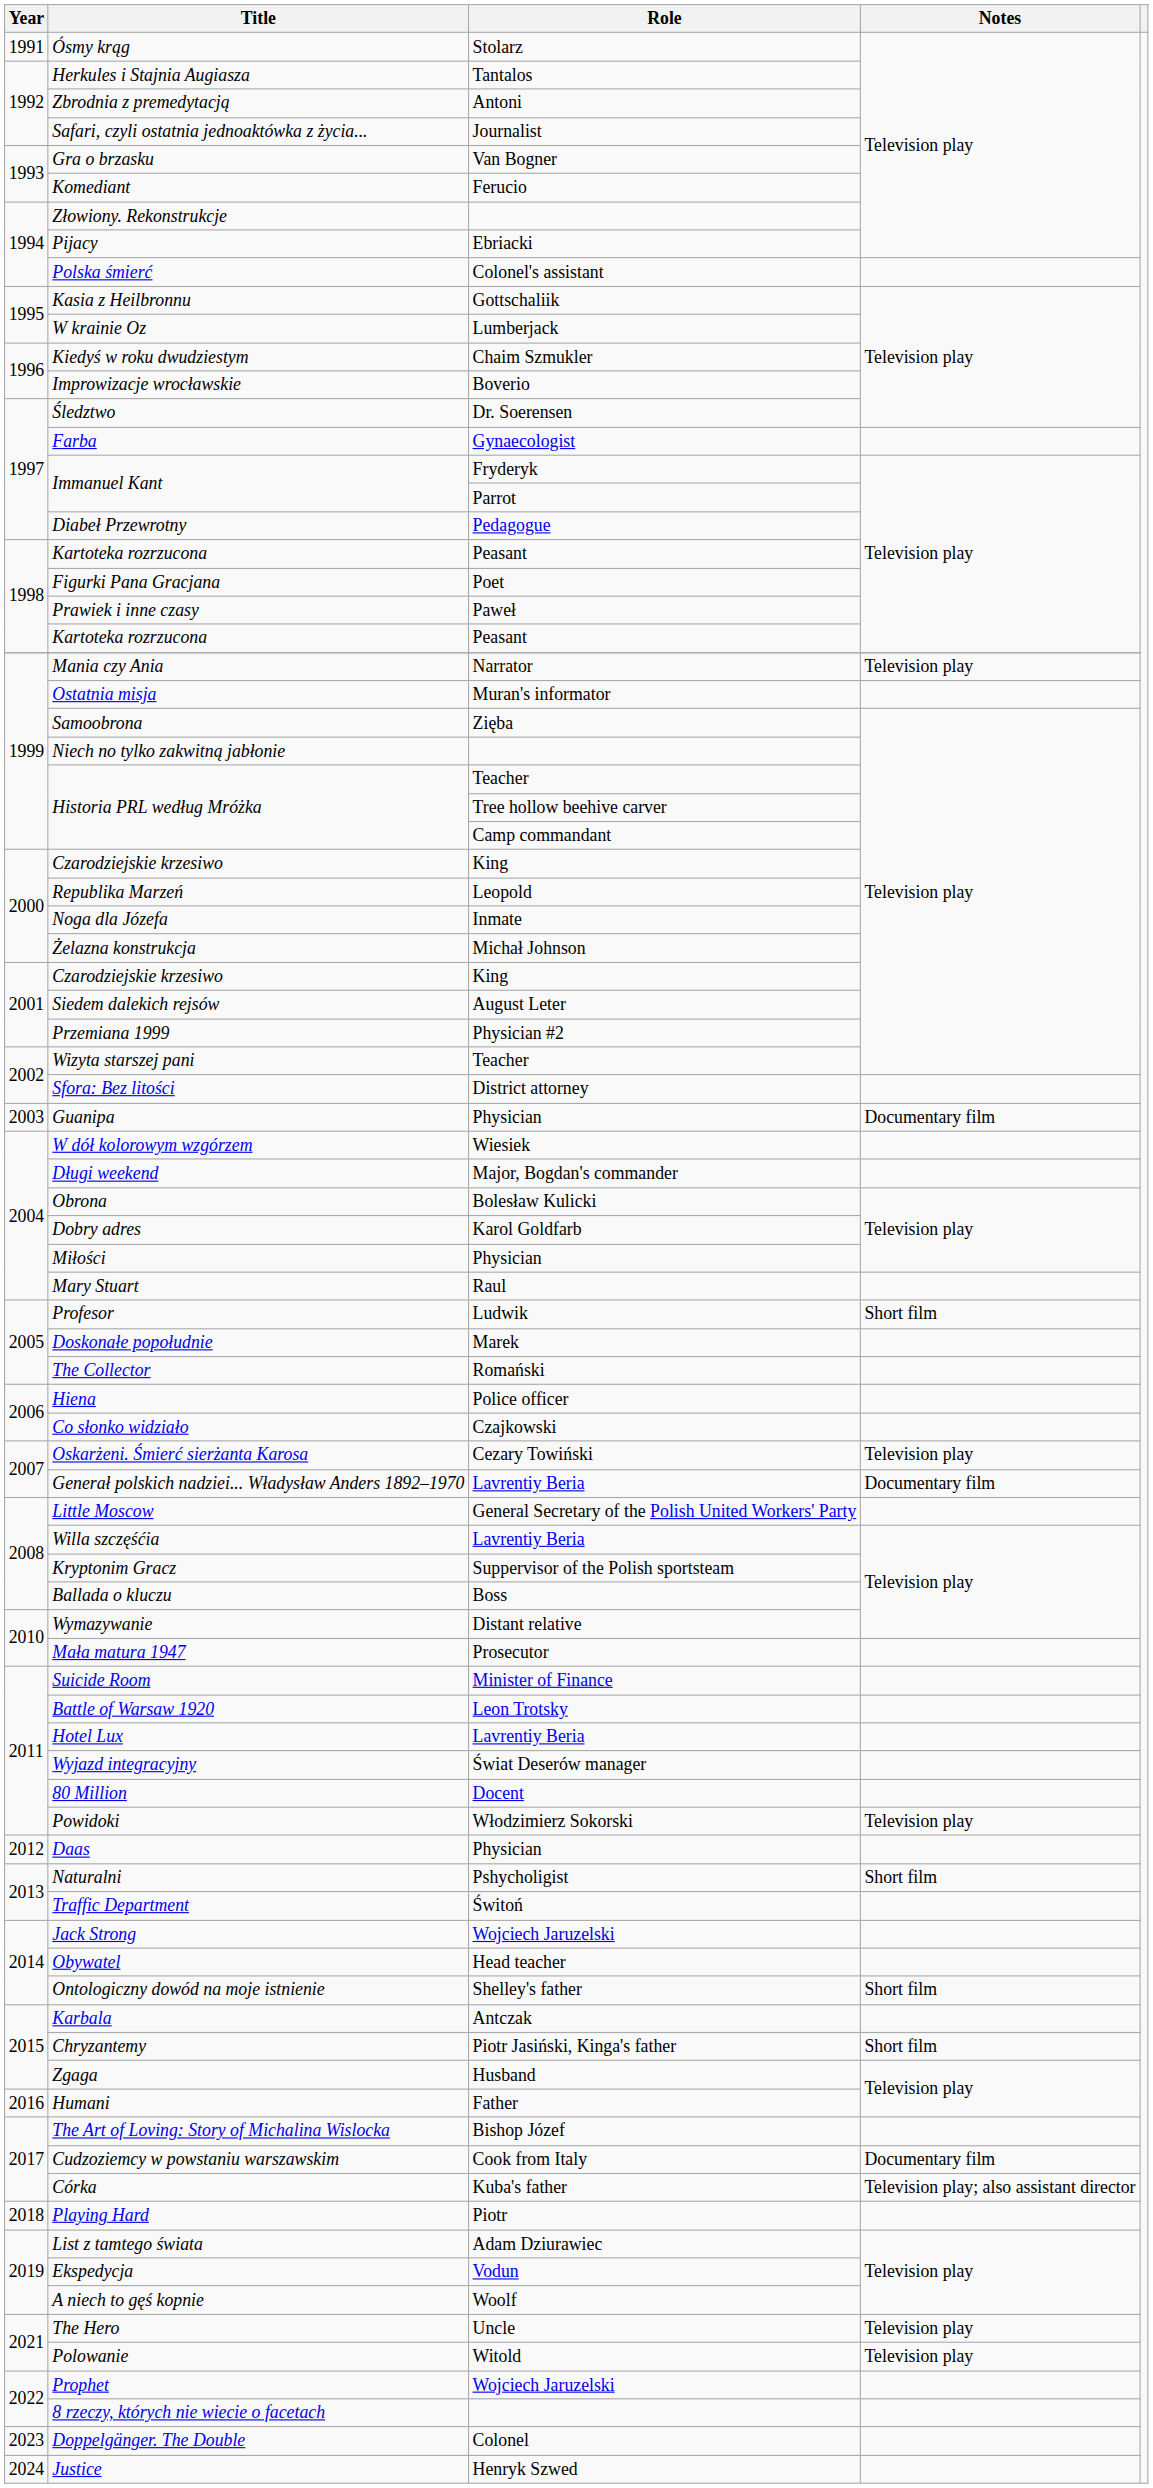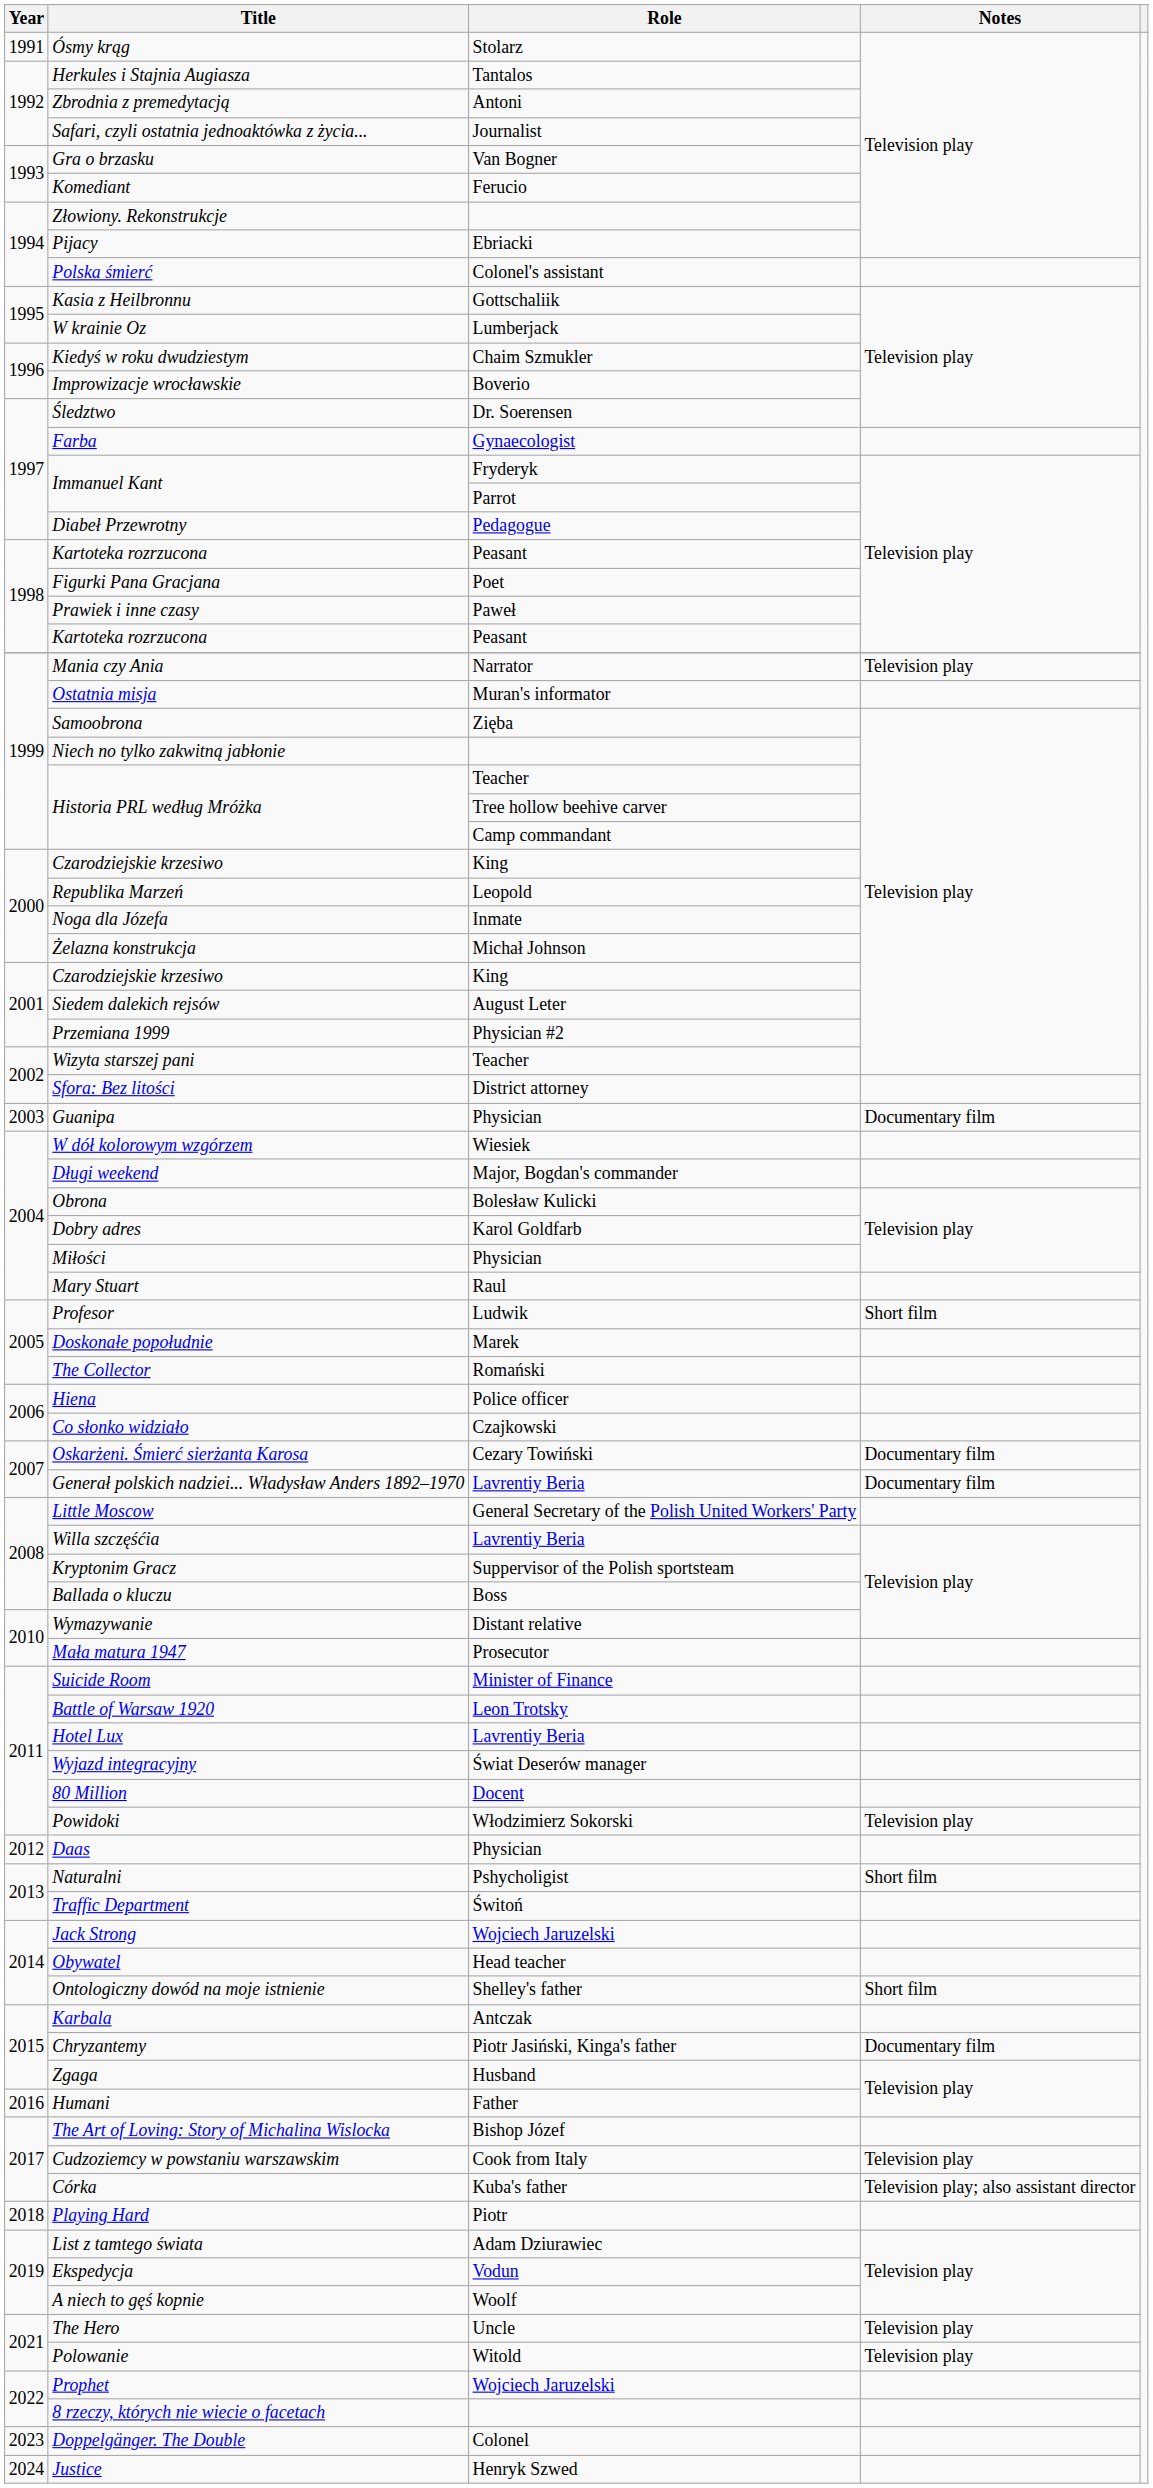 <table class="wikitable plainrowheaders sortable">
 <tr>
 <th scope="col">Year</th>
 <th scope="col">Title</th>
 <th scope="col">Role</th>
 <th scope="col" class="unsortable">Notes</th>
 <th scope="col" class="unsortable"></th>
 </tr>
 <tr>
 <td>1991</td>
 <td><em>Ósmy krąg</em></td>
 <td>Stolarz</td>
 <td rowspan=8>Television play</td>
 <td rowspan=150></td>
 </tr>
 <tr>
 <td rowspan=3>1992</td>
 <td><em>Herkules i Stajnia Augiasza</em></td>
 <td>Tantalos</td>
 </tr>
 <tr>
 <td><em>Zbrodnia z premedytacją</em></td>
 <td>Antoni</td>
 </tr>
 <tr>
 <td><em>Safari, czyli ostatnia jednoaktówka z życia...</em></td>
 <td>Journalist</td>
 </tr>
 <tr>
 <td rowspan=2>1993</td>
 <td><em>Gra o brzasku</em></td>
 <td>Van Bogner</td>
 </tr>
 <tr>
 <td><em>Komediant</em></td>
 <td>Ferucio</td>
 </tr>
 <tr>
 <td rowspan=3>1994</td>
 <td><em>Złowiony. Rekonstrukcje</em></td>
 </tr>
 <tr>
 <td><em>Pijacy</em></td>
 <td>Ebriacki</td>
 </tr>
 <tr>
 <td><em><a href='#'>Polska śmierć</a></em></td>
 <td>Colonel's assistant</td>
 </tr>
 <tr>
 <td rowspan=2>1995</td>
 <td><em>Kasia z Heilbronnu</em></td>
 <td>Gottschaliik</td>
 <td rowspan=5>Television play</td>
 </tr>
 <tr>
 <td><em>W krainie Oz</em></td>
 <td>Lumberjack</td>
 </tr>
 <tr>
 <td rowspan=2>1996</td>
 <td><em>Kiedyś w roku dwudziestym</em></td>
 <td>Chaim Szmukler</td>
 </tr>
 <tr>
 <td><em>Improwizacje wrocławskie</em></td>
 <td>Boverio</td>
 </tr>
 <tr>
 <td rowspan=5>1997</td>
 <td><em>Śledztwo</em></td>
 <td>Dr. Soerensen</td>
 </tr>
 <tr>
 <td><em><a href='#'>Farba</a></em></td>
 <td><a href='#'>Gynaecologist</a></td>
 </tr>
 <tr>
 <td rowspan=2><em>Immanuel Kant</em></td>
 <td>Fryderyk</td>
 <td rowspan=7>Television play</td>
 </tr>
 <tr>
 <td>Parrot</td>
 </tr>
 <tr>
 <td><em>Diabeł Przewrotny</em></td>
 <td><a href='#'>Pedagogue</a></td>
 </tr>
 <tr>
 <td rowspan=4>1998</td>
 <td><em>Kartoteka rozrzucona</em></td>
 <td>Peasant</td>
 </tr>
 <tr>
 <td><em>Figurki Pana Gracjana</em></td>
 <td>Poet</td>
 </tr>
 <tr>
 <td><em>Prawiek i inne czasy</em></td>
 <td>Paweł</td>
 </tr>
 <tr>
 <td><em>Kartoteka rozrzucona</em></td>
 <td>Peasant</td>
 </tr>
 <tr>
 </tr>
 <tr>
 <td rowspan=7>1999</td>
 <td><em>Mania czy Ania</em></td>
 <td>Narrator</td>
 <td>Television play</td>
 </tr>
 <tr>
 <td><em><a href='#'>Ostatnia misja</a></em></td>
 <td>Muran's informator</td>
 <td></td>
 </tr>
 <tr>
 <td><em>Samoobrona</em></td>
 <td>Zięba</td>
 <td rowspan=13>Television play</td>
 </tr>
 <tr>
 <td><em>Niech no tylko zakwitną jabłonie</em></td>
 <td></td>
 </tr>
 <tr>
 <td rowspan=3><em>Historia PRL według Mróżka</em></td>
 <td>Teacher</td>
 </tr>
 <tr>
 <td>Tree hollow beehive carver</td>
 </tr>
 <tr>
 <td>Camp commandant</td>
 </tr>
 <tr>
 <td rowspan=4>2000</td>
 <td><em>Czarodziejskie krzesiwo</em></td>
 <td>King</td>
 </tr>
 <tr>
 <td><em>Republika Marzeń</em></td>
 <td>Leopold</td>
 </tr>
 <tr>
 <td><em>Noga dla Józefa</em></td>
 <td>Inmate</td>
 </tr>
 <tr>
 <td><em>Żelazna konstrukcja</em></td>
 <td>Michał Johnson</td>
 </tr>
 <tr>
 <td rowspan=3>2001</td>
 <td><em>Czarodziejskie krzesiwo</em></td>
 <td>King</td>
 </tr>
 <tr>
 <td><em>Siedem dalekich rejsów</em></td>
 <td>August Leter</td>
 </tr>
 <tr>
 <td><em>Przemiana 1999</em></td>
 <td>Physician #2</td>
 </tr>
 <tr>
 <td rowspan=2>2002</td>
 <td><em>Wizyta starszej pani</em></td>
 <td>Teacher</td>
 </tr>
 <tr>
 <td><em><a href='#'>Sfora: Bez litości</a></em></td>
 <td>District attorney</td>
 <td></td>
 </tr>
 <tr>
 <td>2003</td>
 <td><em>Guanipa</em></td>
 <td>Physician</td>
 <td>Documentary film</td>
 </tr>
 <tr>
 <td rowspan=6>2004</td>
 <td><em><a href='#'>W dół kolorowym wzgórzem</a></em></td>
 <td>Wiesiek</td>
 <td></td>
 </tr>
 <tr>
 <td><em><a href='#'>Długi weekend</a></em></td>
 <td>Major, Bogdan's commander</td>
 <td></td>
 </tr>
 <tr>
 <td><em>Obrona</em></td>
 <td>Bolesław Kulicki</td>
 <td rowspan=3>Television play</td>
 </tr>
 <tr>
 <td><em>Dobry adres</em></td>
 <td>Karol Goldfarb</td>
 </tr>
 <tr>
 <td><em>Miłości</em></td>
 <td>Physician</td>
 </tr>
 <tr>
 <td><em>Mary Stuart</em></td>
 <td>Raul</td>
 </tr>
 <tr>
 <td rowspan=3>2005</td>
 <td><em>Profesor</em></td>
 <td>Ludwik</td>
 <td>Short film</td>
 </tr>
 <tr>
 <td><em><a href='#'>Doskonałe popołudnie</a></em></td>
 <td>Marek</td>
 <td></td>
 </tr>
 <tr>
 <td><em><a href='#'>The Collector</a></em></td>
 <td>Romański</td>
 <td></td>
 </tr>
 <tr>
 <td rowspan=2>2006</td>
 <td><em><a href='#'>Hiena</a></em></td>
 <td>Police officer</td>
 <td></td>
 </tr>
 <tr>
 <td><em><a href='#'>Co słonko widziało</a></em></td>
 <td>Czajkowski</td>
 <td></td>
 </tr>
 <tr>
 <td rowspan=2>2007</td>
 <td><em><a href='#'>Oskarżeni. Śmierć sierżanta Karosa</a></em></td>
 <td>Cezary Towiński</td>
-<td>Television play</td>
+<td>Documentary film</td>
 </tr>
 <tr>
 <td><em>Generał polskich nadziei... Władysław Anders 1892–1970</em></td>
 <td><a href='#'>Lavrentiy Beria</a></td>
 <td>Documentary film</td>
 </tr>
 <tr>
 <td rowspan=4>2008</td>
 <td><em><a href='#'>Little Moscow</a></em></td>
 <td>General Secretary of the <a href='#'>Polish United Workers' Party</a></td>
 <td></td>
 </tr>
 <tr>
 <td><em>Willa szczęśćia</em></td>
 <td><a href='#'>Lavrentiy Beria</a></td>
 <td rowspan=4>Television play</td>
 </tr>
 <tr>
 <td><em>Kryptonim Gracz</em></td>
 <td>Suppervisor of the Polish sportsteam</td>
 </tr>
 <tr>
 <td><em>Ballada o kluczu</em></td>
 <td>Boss</td>
 </tr>
 <tr>
 <td rowspan=2>2010</td>
 <td><em>Wymazywanie</em></td>
 <td>Distant relative</td>
 </tr>
 <tr>
 <td><em><a href='#'>Mała matura 1947</a></em></td>
 <td>Prosecutor</td>
 <td></td>
 </tr>
 <tr>
 <td rowspan=6>2011</td>
 <td><em><a href='#'>Suicide Room</a></em></td>
 <td><a href='#'>Minister of Finance</a></td>
 <td></td>
 </tr>
 <tr>
 <td><em><a href='#'>Battle of Warsaw 1920</a></em></td>
 <td><a href='#'>Leon Trotsky</a></td>
 <td></td>
 </tr>
 <tr>
 <td><em><a href='#'>Hotel Lux</a></em></td>
 <td><a href='#'>Lavrentiy Beria</a></td>
 <td></td>
 </tr>
 <tr>
 <td><em><a href='#'>Wyjazd integracyjny</a></em></td>
 <td>Świat Deserów manager</td>
 <td></td>
 </tr>
 <tr>
 <td><em><a href='#'>80 Million</a></em></td>
 <td><a href='#'>Docent</a></td>
 <td></td>
 </tr>
 <tr>
 <td><em>Powidoki</em></td>
 <td>Włodzimierz Sokorski</td>
 <td>Television play</td>
 </tr>
 <tr>
 <td>2012</td>
 <td><em><a href='#'>Daas</a></em></td>
 <td>Physician</td>
 <td></td>
 </tr>
 <tr>
 <td rowspan=2>2013</td>
 <td><em>Naturalni</em></td>
 <td>Pshycholigist</td>
 <td>Short film</td>
 </tr>
 <tr>
 <td><em><a href='#'>Traffic Department</a></em></td>
 <td>Świtoń</td>
 <td></td>
 </tr>
 <tr>
 <td rowspan=3>2014</td>
 <td><em><a href='#'>Jack Strong</a></em></td>
 <td><a href='#'>Wojciech Jaruzelski</a></td>
 <td></td>
 </tr>
 <tr>
 <td><em><a href='#'>Obywatel</a></em></td>
 <td>Head teacher</td>
 <td></td>
 </tr>
 <tr>
 <td><em>Ontologiczny dowód na moje istnienie</em></td>
 <td>Shelley's father</td>
 <td>Short film</td>
 </tr>
 <tr>
 <td rowspan=3>2015</td>
 <td><em><a href='#'>Karbala</a></em></td>
 <td>Antczak</td>
 <td></td>
 </tr>
 <tr>
 <td><em>Chryzantemy</em></td>
 <td>Piotr Jasiński, Kinga's father</td>
-<td>Short film</td>
+<td>Documentary film</td>
 </tr>
 <tr>
 <td><em>Zgaga</em></td>
 <td>Husband</td>
 <td rowspan=2>Television play</td>
 </tr>
 <tr>
 <td>2016</td>
 <td><em>Humani</em></td>
 <td>Father</td>
 </tr>
 <tr>
 <td rowspan=3>2017</td>
 <td><em><a href='#'>The Art of Loving: Story of Michalina Wislocka</a></em></td>
 <td>Bishop Józef</td>
 <td></td>
 </tr>
 <tr>
 <td><em>Cudzoziemcy w powstaniu warszawskim</em></td>
 <td>Cook from Italy</td>
-<td>Documentary film</td>
+<td>Television play</td>
 </tr>
 <tr>
 <td><em>Córka</em></td>
 <td>Kuba's father</td>
 <td>Television play; also assistant director</td>
 </tr>
 <tr>
 <td>2018</td>
 <td><em><a href='#'>Playing Hard</a></em></td>
 <td>Piotr</td>
 <td></td>
 </tr>
 <tr>
 <td rowspan=3>2019</td>
 <td><em>List z tamtego świata</em></td>
 <td>Adam Dziurawiec</td>
 <td rowspan=3>Television play</td>
 </tr>
 <tr>
 <td><em>Ekspedycja</em></td>
 <td><a href='#'>Vodun</a></td>
 </tr>
 <tr>
 <td><em>A niech to gęś kopnie</em></td>
 <td>Woolf</td>
 </tr>
 <tr>
 <td rowspan=2>2021</td>
 <td><em>The Hero</em></td>
 <td>Uncle</td>
 <td>Television play</td>
 </tr>
 <tr>
 <td><em>Polowanie</em></td>
 <td>Witold</td>
 <td>Television play</td>
 </tr>
 <tr>
 <td rowspan=2>2022</td>
 <td><em><a href='#'>Prophet</a></em></td>
 <td><a href='#'>Wojciech Jaruzelski</a></td>
 <td></td>
 </tr>
 <tr>
 <td><em><a href='#'>8 rzeczy, których nie wiecie o facetach</a></em></td>
 <td></td>
 </tr>
 <tr>
 <td>2023</td>
 <td><em><a href='#'>Doppelgänger. The Double</a></em></td>
 <td>Colonel</td>
 <td></td>
 </tr>
 <tr>
 <td>2024</td>
 <td><em><a href='#'>Justice</a></em></td>
 <td>Henryk Szwed</td>
 <td></td>
 </tr>
 </table>
